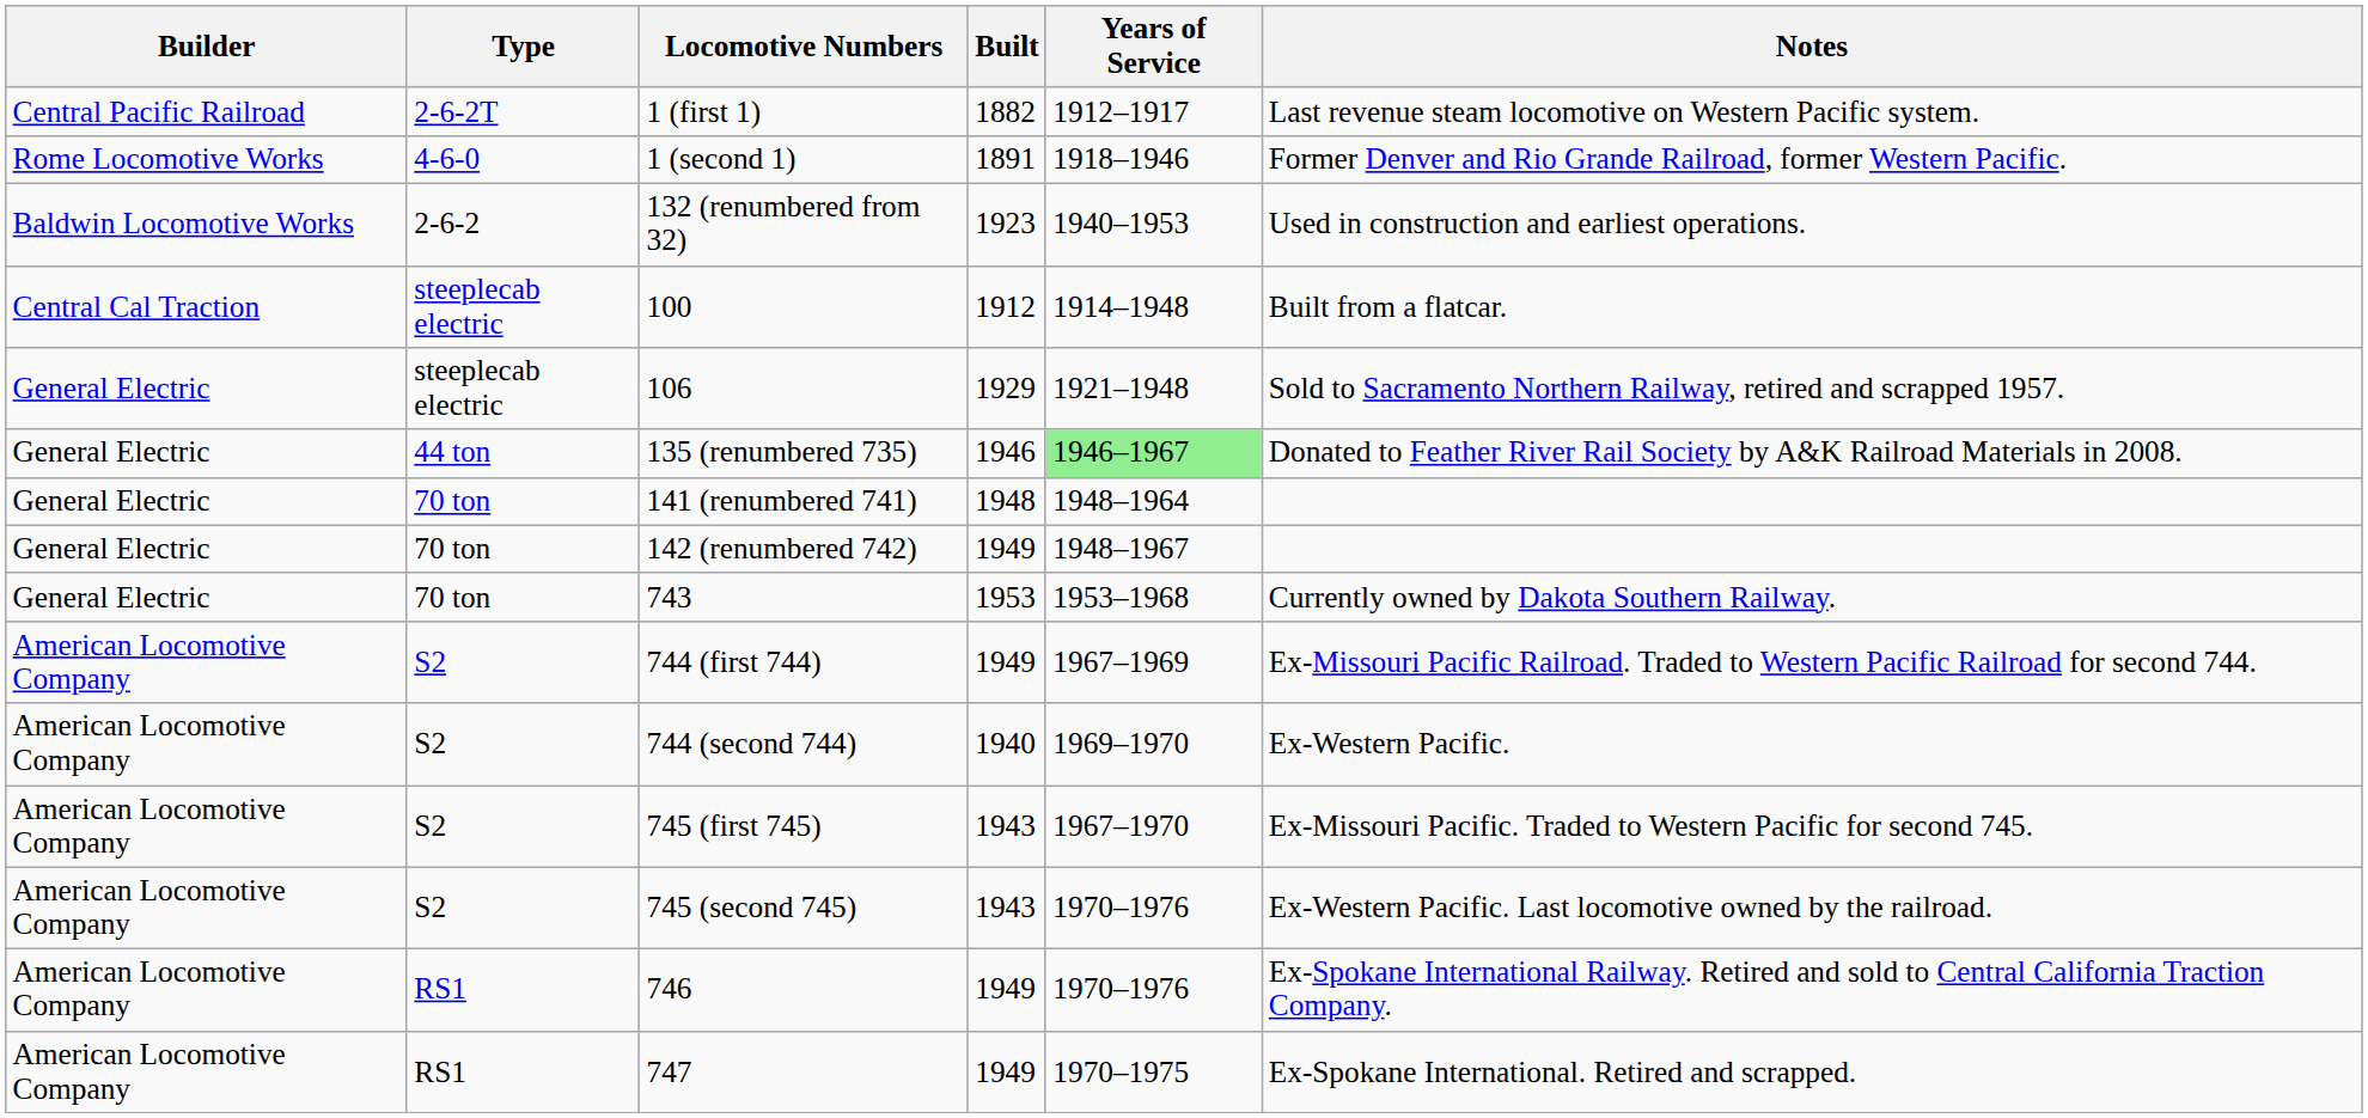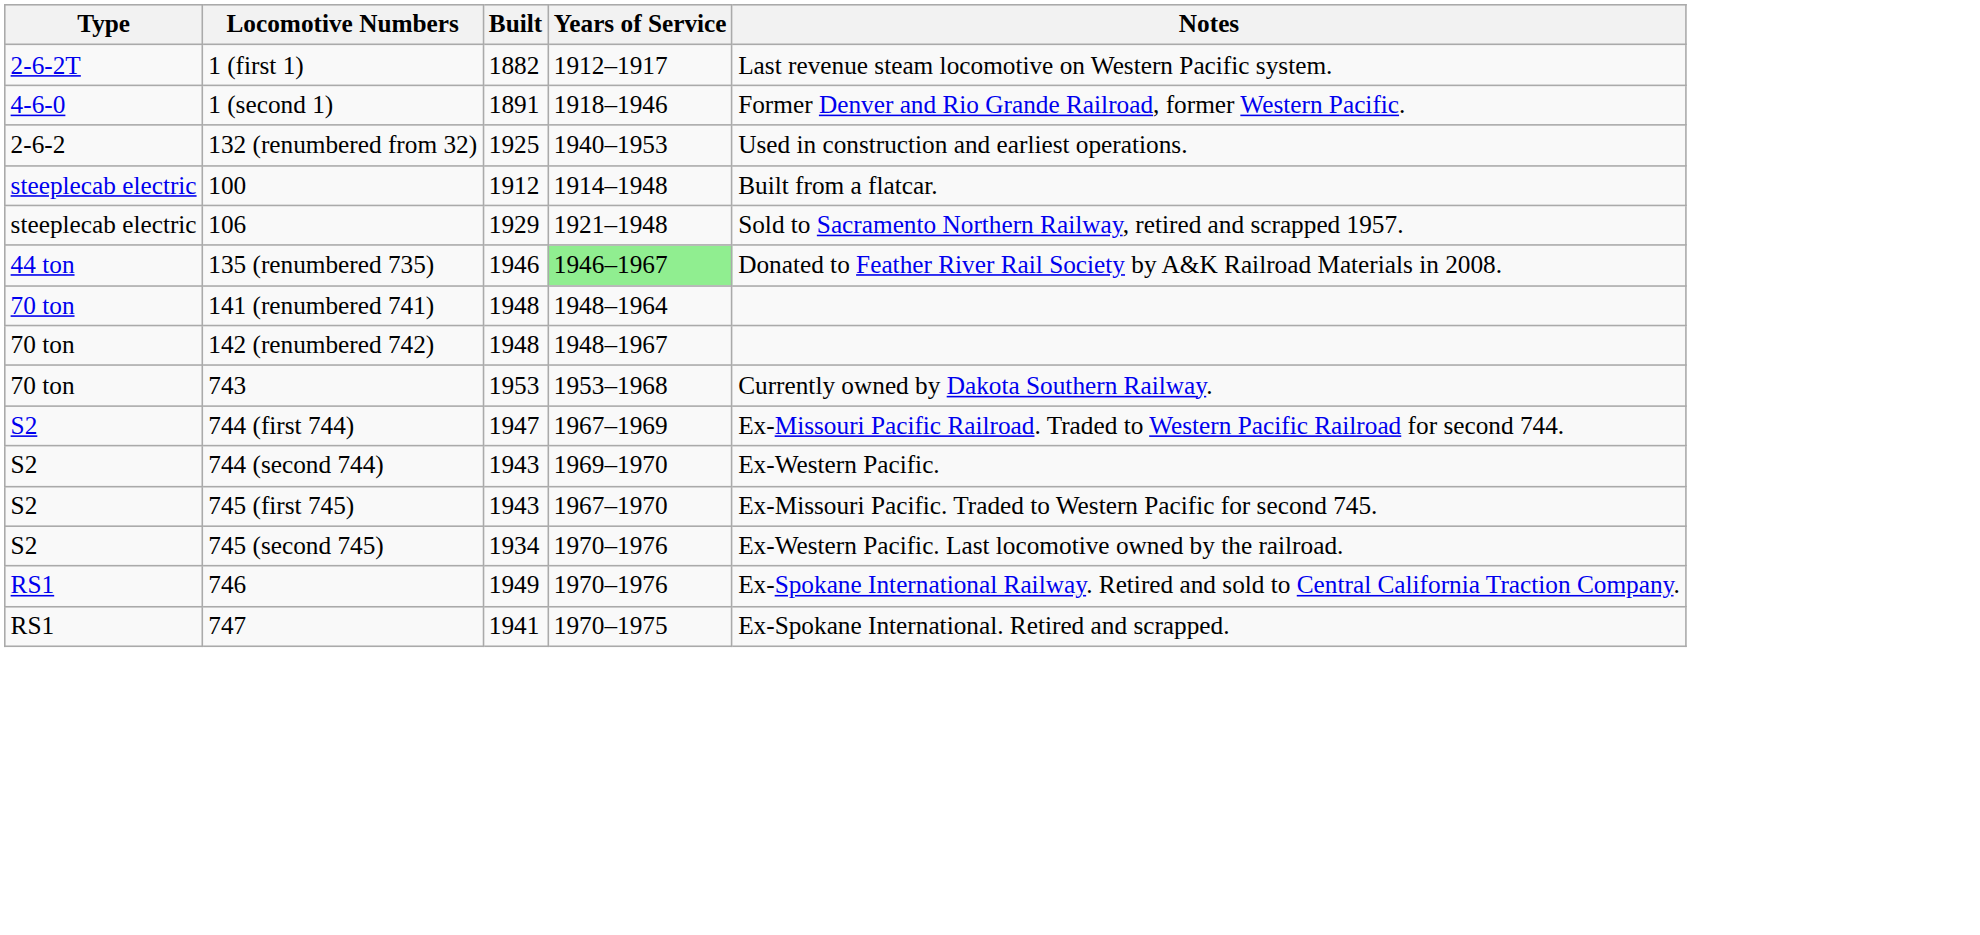 <table class="wikitable">
 <tr>
-<th>Builder</th>
 <th>Type</th>
 <th>Locomotive Numbers</th>
 <th>Built</th>
 <th>Years of Service</th>
 <th>Notes</th>
 </tr>
 <tr>
-<td><a href='#'>Central Pacific Railroad</a></td>
 <td><a href='#'>2-6-2T</a></td>
 <td>1 (first 1)</td>
 <td>1882</td>
 <td>1912–1917</td>
 <td>Last revenue steam locomotive on Western Pacific system.</td>
 </tr>
 <tr>
-<td><a href='#'>Rome Locomotive Works</a></td>
 <td><a href='#'>4-6-0</a></td>
 <td>1 (second 1)</td>
 <td>1891</td>
 <td>1918–1946</td>
 <td>Former <a href='#'>Denver and Rio Grande Railroad</a>, former <a href='#'>Western Pacific</a>.</td>
 </tr>
 <tr>
-<td><a href='#'>Baldwin Locomotive Works</a></td>
 <td>2-6-2</td>
 <td>132 (renumbered from 32)</td>
-<td>1923</td>
+<td>1925</td>
 <td>1940–1953</td>
 <td>Used in construction and earliest operations.</td>
 </tr>
 <tr>
-<td><a href='#'>Central Cal Traction</a></td>
 <td><a href='#'>steeplecab electric</a></td>
 <td>100</td>
 <td>1912</td>
 <td>1914–1948</td>
 <td>Built from a flatcar.</td>
 </tr>
 <tr>
-<td><a href='#'>General Electric</a></td>
 <td>steeplecab electric</td>
 <td>106</td>
 <td>1929</td>
 <td>1921–1948</td>
 <td>Sold to <a href='#'>Sacramento Northern Railway</a>, retired and scrapped 1957.</td>
 </tr>
 <tr>
-<td>General Electric</td>
 <td><a href='#'>44 ton</a></td>
 <td>135 (renumbered 735)</td>
 <td>1946</td>
 <td style="background: lightgreen;">1946–1967</td>
 <td>Donated to <a href='#'>Feather River Rail Society</a> by A&K Railroad Materials in 2008.</td>
 </tr>
 <tr>
-<td>General Electric</td>
 <td><a href='#'>70 ton</a></td>
 <td>141 (renumbered 741)</td>
 <td>1948</td>
 <td>1948–1964</td>
 <td></td>
 </tr>
 <tr>
-<td>General Electric</td>
 <td>70 ton</td>
 <td>142 (renumbered 742)</td>
-<td>1949</td>
+<td>1948</td>
 <td>1948–1967</td>
 <td></td>
 </tr>
 <tr>
-<td>General Electric</td>
 <td>70 ton</td>
 <td>743</td>
 <td>1953</td>
 <td>1953–1968</td>
 <td>Currently owned by <a href='#'>Dakota Southern Railway</a>.</td>
 </tr>
 <tr>
-<td><a href='#'>American Locomotive Company</a></td>
 <td><a href='#'>S2</a></td>
 <td>744 (first 744)</td>
-<td>1949</td>
+<td>1947</td>
 <td>1967–1969</td>
 <td>Ex-<a href='#'>Missouri Pacific Railroad</a>.  Traded to <a href='#'>Western Pacific Railroad</a> for second 744.</td>
 </tr>
 <tr>
-<td>American Locomotive Company</td>
 <td>S2</td>
 <td>744 (second 744)</td>
-<td>1940</td>
+<td>1943</td>
 <td>1969–1970</td>
 <td>Ex-Western Pacific.</td>
 </tr>
 <tr>
-<td>American Locomotive Company</td>
 <td>S2</td>
 <td>745 (first 745)</td>
 <td>1943</td>
 <td>1967–1970</td>
 <td>Ex-Missouri Pacific.  Traded to Western Pacific for second 745.</td>
 </tr>
 <tr>
-<td>American Locomotive Company</td>
 <td>S2</td>
 <td>745 (second 745)</td>
-<td>1943</td>
+<td>1934</td>
 <td>1970–1976</td>
 <td>Ex-Western Pacific.  Last locomotive owned by the railroad.</td>
 </tr>
 <tr>
-<td>American Locomotive Company</td>
 <td><a href='#'>RS1</a></td>
 <td>746</td>
 <td>1949</td>
 <td>1970–1976</td>
 <td>Ex-<a href='#'>Spokane International Railway</a>.  Retired and sold to <a href='#'>Central California Traction Company</a>.</td>
 </tr>
 <tr>
-<td>American Locomotive Company</td>
 <td>RS1</td>
 <td>747</td>
-<td>1949</td>
+<td>1941</td>
 <td>1970–1975</td>
 <td>Ex-Spokane International.  Retired and scrapped.</td>
 </tr>
 </table>
